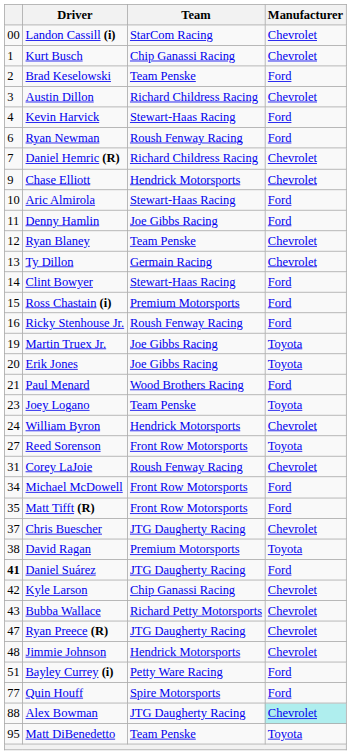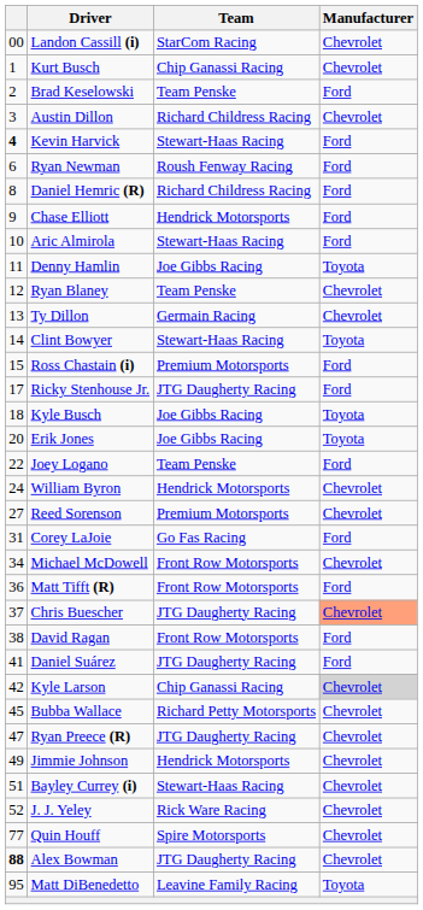 <table class="wikitable" style="font-size:95%">
 <tr>
 <th></th>
 <th>Driver</th>
 <th>Team</th>
 <th>Manufacturer</th>
 </tr>
 <tr>
 <td>00</td>
 <td><a href='#'>Landon Cassill</a> <strong>(i)</strong></td>
 <td><a href='#'>StarCom Racing</a></td>
 <td><a href='#'>Chevrolet</a></td>
 </tr>
 <tr>
 <td>1</td>
 <td><a href='#'>Kurt Busch</a></td>
 <td><a href='#'>Chip Ganassi Racing</a></td>
 <td><a href='#'>Chevrolet</a></td>
 </tr>
 <tr>
 <td>2</td>
 <td><a href='#'>Brad Keselowski</a></td>
 <td><a href='#'>Team Penske</a></td>
 <td><a href='#'>Ford</a></td>
 </tr>
 <tr>
 <td>3</td>
 <td><a href='#'>Austin Dillon</a></td>
 <td><a href='#'>Richard Childress Racing</a></td>
 <td><a href='#'>Chevrolet</a></td>
 </tr>
 <tr>
-<td>4</td>
+<td><strong>4</strong></td>
 <td><a href='#'>Kevin Harvick</a></td>
 <td><a href='#'>Stewart-Haas Racing</a></td>
 <td><a href='#'>Ford</a></td>
 </tr>
 <tr>
 <td>6</td>
 <td><a href='#'>Ryan Newman</a></td>
 <td><a href='#'>Roush Fenway Racing</a></td>
 <td><a href='#'>Ford</a></td>
 </tr>
 <tr>
-<td>7</td>
+<td>8</td>
 <td><a href='#'>Daniel Hemric</a> <strong>(R)</strong></td>
 <td><a href='#'>Richard Childress Racing</a></td>
-<td><a href='#'>Chevrolet</a></td>
+<td><a href='#'>Ford</a></td>
 </tr>
 <tr>
 <td>9</td>
 <td><a href='#'>Chase Elliott</a></td>
 <td><a href='#'>Hendrick Motorsports</a></td>
-<td><a href='#'>Chevrolet</a></td>
+<td><a href='#'>Ford</a></td>
 </tr>
 <tr>
 <td>10</td>
 <td><a href='#'>Aric Almirola</a></td>
 <td><a href='#'>Stewart-Haas Racing</a></td>
 <td><a href='#'>Ford</a></td>
 </tr>
 <tr>
 <td>11</td>
 <td><a href='#'>Denny Hamlin</a></td>
 <td><a href='#'>Joe Gibbs Racing</a></td>
-<td><a href='#'>Ford</a></td>
+<td><a href='#'>Toyota</a></td>
 </tr>
 <tr>
 <td>12</td>
 <td><a href='#'>Ryan Blaney</a></td>
 <td><a href='#'>Team Penske</a></td>
 <td><a href='#'>Chevrolet</a></td>
 </tr>
 <tr>
 <td>13</td>
 <td><a href='#'>Ty Dillon</a></td>
 <td><a href='#'>Germain Racing</a></td>
 <td><a href='#'>Chevrolet</a></td>
 </tr>
 <tr>
 <td>14</td>
 <td><a href='#'>Clint Bowyer</a></td>
 <td><a href='#'>Stewart-Haas Racing</a></td>
-<td><a href='#'>Ford</a></td>
+<td><a href='#'>Toyota</a></td>
 </tr>
 <tr>
 <td>15</td>
 <td><a href='#'>Ross Chastain</a> <strong>(i)</strong></td>
 <td><a href='#'>Premium Motorsports</a></td>
 <td><a href='#'>Ford</a></td>
 </tr>
 <tr>
-<td>16</td>
+<td>17</td>
 <td><a href='#'>Ricky Stenhouse Jr.</a></td>
-<td><a href='#'>Roush Fenway Racing</a></td>
+<td><a href='#'>JTG Daugherty Racing</a></td>
 <td><a href='#'>Ford</a></td>
 </tr>
 <tr>
-<td>19</td>
-<td><a href='#'>Martin Truex Jr.</a></td>
+<td>18</td>
+<td><a href='#'>Kyle Busch</a></td>
 <td><a href='#'>Joe Gibbs Racing</a></td>
 <td><a href='#'>Toyota</a></td>
 </tr>
 <tr>
 <td>20</td>
 <td><a href='#'>Erik Jones</a></td>
 <td><a href='#'>Joe Gibbs Racing</a></td>
 <td><a href='#'>Toyota</a></td>
 </tr>
 <tr>
-<td>21</td>
-<td><a href='#'>Paul Menard</a></td>
-<td><a href='#'>Wood Brothers Racing</a></td>
-<td><a href='#'>Ford</a></td>
-</tr>
-<tr>
-<td>23</td>
+<td>22</td>
 <td><a href='#'>Joey Logano</a></td>
 <td><a href='#'>Team Penske</a></td>
-<td><a href='#'>Toyota</a></td>
+<td><a href='#'>Ford</a></td>
 </tr>
 <tr>
 <td>24</td>
 <td><a href='#'>William Byron</a></td>
 <td><a href='#'>Hendrick Motorsports</a></td>
 <td><a href='#'>Chevrolet</a></td>
 </tr>
 <tr>
 <td>27</td>
 <td><a href='#'>Reed Sorenson</a></td>
-<td><a href='#'>Front Row Motorsports</a></td>
-<td><a href='#'>Toyota</a></td>
+<td><a href='#'>Premium Motorsports</a></td>
+<td><a href='#'>Chevrolet</a></td>
 </tr>
 <tr>
 <td>31</td>
 <td><a href='#'>Corey LaJoie</a></td>
-<td><a href='#'>Roush Fenway Racing</a></td>
-<td><a href='#'>Chevrolet</a></td>
+<td><a href='#'>Go Fas Racing</a></td>
+<td><a href='#'>Ford</a></td>
 </tr>
 <tr>
 <td>34</td>
 <td><a href='#'>Michael McDowell</a></td>
 <td><a href='#'>Front Row Motorsports</a></td>
-<td><a href='#'>Ford</a></td>
+<td><a href='#'>Chevrolet</a></td>
 </tr>
 <tr>
-<td>35</td>
+<td>36</td>
 <td><a href='#'>Matt Tifft</a> <strong>(R)</strong></td>
 <td><a href='#'>Front Row Motorsports</a></td>
 <td><a href='#'>Ford</a></td>
 </tr>
 <tr>
 <td>37</td>
 <td><a href='#'>Chris Buescher</a></td>
 <td><a href='#'>JTG Daugherty Racing</a></td>
-<td><a href='#'>Chevrolet</a></td>
+<td style="background: lightsalmon;"><a href='#'>Chevrolet</a></td>
 </tr>
 <tr>
 <td>38</td>
 <td><a href='#'>David Ragan</a></td>
-<td><a href='#'>Premium Motorsports</a></td>
-<td><a href='#'>Toyota</a></td>
+<td><a href='#'>Front Row Motorsports</a></td>
+<td><a href='#'>Ford</a></td>
 </tr>
 <tr>
-<td><strong>41</strong></td>
+<td>41</td>
 <td><a href='#'>Daniel Suárez</a></td>
 <td><a href='#'>JTG Daugherty Racing</a></td>
 <td><a href='#'>Ford</a></td>
 </tr>
 <tr>
 <td>42</td>
 <td><a href='#'>Kyle Larson</a></td>
 <td><a href='#'>Chip Ganassi Racing</a></td>
-<td><a href='#'>Chevrolet</a></td>
+<td style="background: lightgrey;"><a href='#'>Chevrolet</a></td>
 </tr>
 <tr>
-<td>43</td>
+<td>45</td>
 <td><a href='#'>Bubba Wallace</a></td>
 <td><a href='#'>Richard Petty Motorsports</a></td>
 <td><a href='#'>Chevrolet</a></td>
 </tr>
 <tr>
 <td>47</td>
 <td><a href='#'>Ryan Preece</a> <strong>(R)</strong></td>
 <td><a href='#'>JTG Daugherty Racing</a></td>
 <td><a href='#'>Chevrolet</a></td>
 </tr>
 <tr>
-<td>48</td>
+<td>49</td>
 <td><a href='#'>Jimmie Johnson</a></td>
 <td><a href='#'>Hendrick Motorsports</a></td>
 <td><a href='#'>Chevrolet</a></td>
 </tr>
 <tr>
 <td>51</td>
 <td><a href='#'>Bayley Currey</a> <strong>(i)</strong></td>
-<td><a href='#'>Petty Ware Racing</a></td>
-<td><a href='#'>Ford</a></td>
+<td><a href='#'>Stewart-Haas Racing</a></td>
+<td><a href='#'>Chevrolet</a></td>
+</tr>
+<tr>
+<td>52</td>
+<td><a href='#'>J. J. Yeley</a></td>
+<td><a href='#'>Rick Ware Racing</a></td>
+<td><a href='#'>Chevrolet</a></td>
 </tr>
 <tr>
 <td>77</td>
 <td><a href='#'>Quin Houff</a></td>
 <td><a href='#'>Spire Motorsports</a></td>
-<td><a href='#'>Ford</a></td>
+<td><a href='#'>Chevrolet</a></td>
 </tr>
 <tr>
-<td>88</td>
+<td><strong>88</strong></td>
 <td><a href='#'>Alex Bowman</a></td>
 <td><a href='#'>JTG Daugherty Racing</a></td>
-<td style="background: paleturquoise;"><a href='#'>Chevrolet</a></td>
+<td><a href='#'>Chevrolet</a></td>
 </tr>
 <tr>
 <td>95</td>
 <td><a href='#'>Matt DiBenedetto</a></td>
-<td><a href='#'>Team Penske</a></td>
+<td><a href='#'>Leavine Family Racing</a></td>
 <td><a href='#'>Toyota</a></td>
 </tr>
 <tr>
 <th colspan="4"></th>
 </tr>
 </table>
